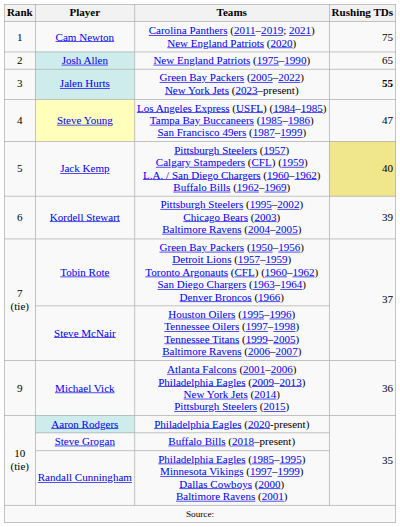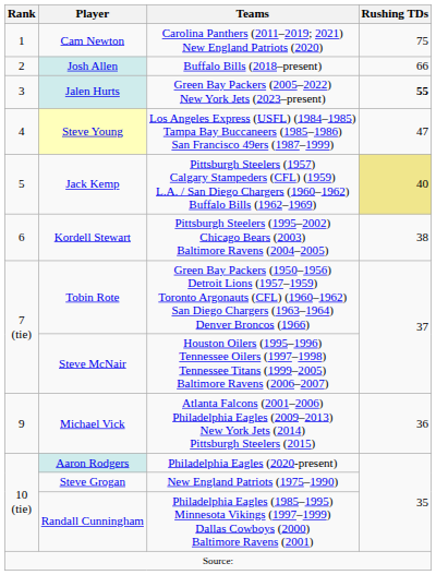 <table class="wikitable" style="text-align:center;">
 <tr style="white-space: nowrap;">
 <th>Rank</th>
 <th>Player</th>
 <th>Teams</th>
 <th>Rushing TDs</th>
 </tr>
 <tr>
 <td>1</td>
 <td><a href='#'>Cam Newton</a></td>
 <td><a href='#'>Carolina Panthers</a> (<a href='#'>2011</a>–<a href='#'>2019</a>; <a href='#'>2021</a>)<br><a href='#'>New England Patriots</a> (<a href='#'>2020</a>)</td>
 <td style="text-align:right;">75</td>
 </tr>
 <tr>
 <td>2</td>
 <td style="text-align:center; background:#cfecec;"><a href='#'>Josh Allen</a></td>
-<td><a href='#'>New England Patriots</a> (<a href='#'>1975</a>–<a href='#'>1990</a>)</td>
-<td style="text-align:right;">65</td>
+<td><a href='#'>Buffalo Bills</a> (<a href='#'>2018</a>–present)</td>
+<td style="text-align:right;">66</td>
 </tr>
 <tr>
 <td>3</td>
 <td style="text-align:center; background:#cfecec;"><a href='#'>Jalen Hurts</a></td>
 <td><a href='#'>Green Bay Packers</a> (<a href='#'>2005</a>–<a href='#'>2022</a>)<br><a href='#'>New York Jets</a> (<a href='#'>2023</a>–present)</td>
 <td style="text-align:right;"><strong>55</strong></td>
 </tr>
 <tr>
 <td>4</td>
 <td style="text-align:center; background:#ffb;"><a href='#'>Steve Young</a></td>
 <td><a href='#'>Los Angeles Express</a> (<a href='#'>USFL</a>) (<a href='#'>1984</a>–<a href='#'>1985</a>)<br><a href='#'>Tampa Bay Buccaneers</a> (<a href='#'>1985</a>–<a href='#'>1986</a>)<br><a href='#'>San Francisco 49ers</a> (<a href='#'>1987</a>–<a href='#'>1999</a>)</td>
 <td style="text-align:right;">47</td>
 </tr>
 <tr>
 <td>5</td>
 <td><a href='#'>Jack Kemp</a></td>
 <td><a href='#'>Pittsburgh Steelers</a> (<a href='#'>1957</a>)<br><a href='#'>Calgary Stampeders</a> (<a href='#'>CFL</a>) (<a href='#'>1959</a>)<br><a href='#'>L.A. / San Diego Chargers</a> (<a href='#'>1960</a>–<a href='#'>1962</a>)<br><a href='#'>Buffalo Bills</a> (<a href='#'>1962</a>–<a href='#'>1969</a>)</td>
 <td style="background: khaki; text-align:right;">40</td>
 </tr>
 <tr>
 <td>6</td>
 <td><a href='#'>Kordell Stewart</a></td>
 <td><a href='#'>Pittsburgh Steelers</a> (<a href='#'>1995</a>–<a href='#'>2002</a>)<br><a href='#'>Chicago Bears</a> (<a href='#'>2003</a>)<br><a href='#'>Baltimore Ravens</a> (<a href='#'>2004</a>–<a href='#'>2005</a>)</td>
-<td style=text-align:right;>39</td>
+<td style=text-align:right;>38</td>
 </tr>
 <tr>
 <td rowspan="2">7<br>(tie)</td>
 <td><a href='#'>Tobin Rote</a></td>
 <td><a href='#'>Green Bay Packers</a> (<a href='#'>1950</a>–<a href='#'>1956</a>)<br><a href='#'>Detroit Lions</a> (<a href='#'>1957</a>–<a href='#'>1959</a>)<br><a href='#'>Toronto Argonauts</a> (<a href='#'>CFL</a>) (<a href='#'>1960</a>–<a href='#'>1962</a>)<br><a href='#'>San Diego Chargers</a> (<a href='#'>1963</a>–<a href='#'>1964</a>)<br><a href='#'>Denver Broncos</a> (<a href='#'>1966</a>)</td>
 <td rowspan="2" style="text-align:right;">37</td>
 </tr>
 <tr>
 <td><a href='#'>Steve McNair</a></td>
 <td><a href='#'>Houston Oilers</a> (<a href='#'>1995</a>–<a href='#'>1996</a>)<br><a href='#'>Tennessee Oilers</a> (<a href='#'>1997</a>–<a href='#'>1998</a>)<br><a href='#'>Tennessee Titans</a> (<a href='#'>1999</a>–<a href='#'>2005</a>)<br><a href='#'>Baltimore Ravens</a> (<a href='#'>2006</a>–<a href='#'>2007</a>)</td>
 </tr>
 <tr>
 <td>9</td>
 <td><a href='#'>Michael Vick</a></td>
 <td><a href='#'>Atlanta Falcons</a> (<a href='#'>2001</a>–<a href='#'>2006</a>)<br><a href='#'>Philadelphia Eagles</a> (<a href='#'>2009</a>–<a href='#'>2013</a>)<br><a href='#'>New York Jets</a> (<a href='#'>2014</a>)<br><a href='#'>Pittsburgh Steelers</a> (<a href='#'>2015</a>)</td>
 <td style="text-align:right;">36</td>
 </tr>
 <tr>
 <td rowspan="3">10<br>(tie)</td>
 <td style="text-align:center; background:#cfecec;"><a href='#'>Aaron Rodgers</a></td>
 <td><a href='#'>Philadelphia Eagles</a> (<a href='#'>2020</a>-present)</td>
 <td rowspan="3" style="text-align:right;">35</td>
 </tr>
 <tr>
 <td><a href='#'>Steve Grogan</a></td>
-<td><a href='#'>Buffalo Bills</a> (<a href='#'>2018</a>–present)</td>
+<td><a href='#'>New England Patriots</a> (<a href='#'>1975</a>–<a href='#'>1990</a>)</td>
 </tr>
 <tr>
 <td><a href='#'>Randall Cunningham</a></td>
 <td><a href='#'>Philadelphia Eagles</a> (<a href='#'>1985</a>–<a href='#'>1995</a>)<br><a href='#'>Minnesota Vikings</a> (<a href='#'>1997</a>–<a href='#'>1999</a>)<br><a href='#'>Dallas Cowboys</a> (<a href='#'>2000</a>)<br><a href='#'>Baltimore Ravens</a> (<a href='#'>2001</a>)</td>
 </tr>
 <tr class="sortbottom">
 <td colspan="4"><small>Source:</small></td>
 </tr>
 </table>
